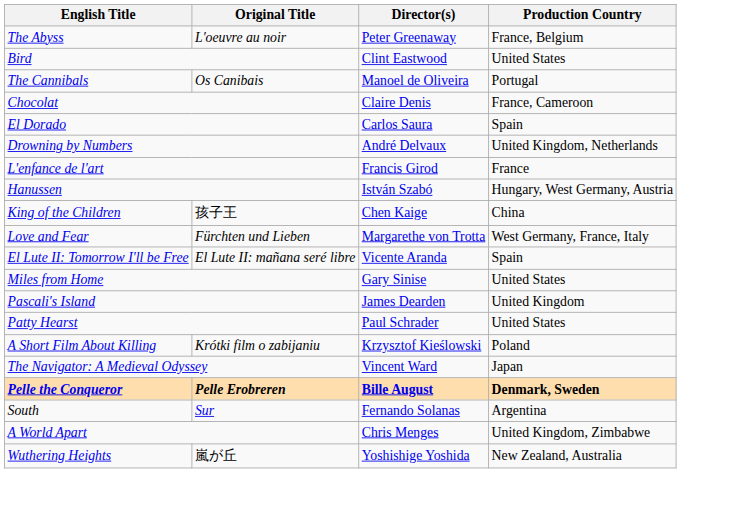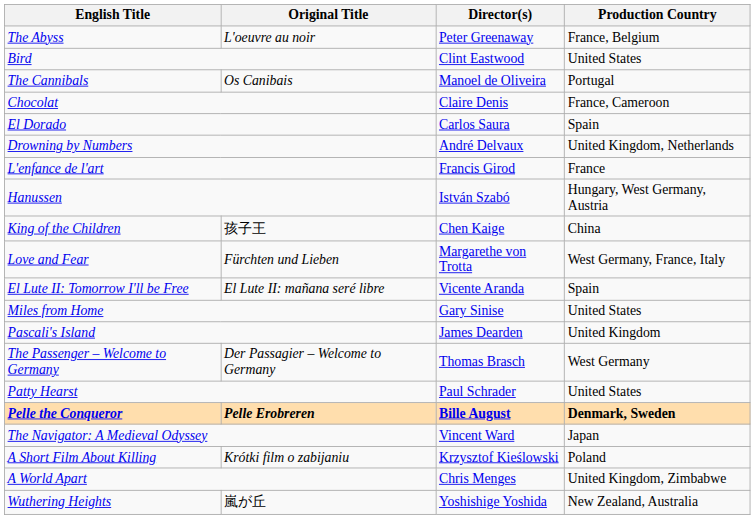 <table class="wikitable">
 <tr>
 <th>English Title</th>
 <th>Original Title</th>
 <th>Director(s)</th>
 <th>Production Country</th>
 </tr>
 <tr>
 <td><em><a href='#'>The Abyss</a></em></td>
 <td><em>L'oeuvre au noir</em></td>
 <td><a href='#'>Peter Greenaway</a></td>
 <td>France, Belgium</td>
 </tr>
 <tr>
 <td colspan="2"><em><a href='#'>Bird</a></em></td>
 <td><a href='#'>Clint Eastwood</a></td>
 <td>United States</td>
 </tr>
 <tr>
 <td><em><a href='#'>The Cannibals</a></em></td>
 <td><em>Os Canibais</em></td>
 <td><a href='#'>Manoel de Oliveira</a></td>
 <td>Portugal</td>
 </tr>
 <tr>
 <td colspan="2"><em><a href='#'>Chocolat</a></em></td>
 <td><a href='#'>Claire Denis</a></td>
 <td>France, Cameroon</td>
 </tr>
 <tr>
 <td colspan="2"><em><a href='#'>El Dorado</a></em></td>
 <td><a href='#'>Carlos Saura</a></td>
 <td>Spain</td>
 </tr>
 <tr>
 <td colspan="2"><em><a href='#'>Drowning by Numbers</a></em></td>
 <td><a href='#'>André Delvaux</a></td>
 <td>United Kingdom, Netherlands</td>
 </tr>
 <tr>
 <td colspan="2"><em><a href='#'>L'enfance de l'art</a></em></td>
 <td><a href='#'>Francis Girod</a></td>
 <td>France</td>
 </tr>
 <tr>
 <td colspan="2"><em><a href='#'>Hanussen</a></em></td>
 <td><a href='#'>István Szabó</a></td>
 <td>Hungary, West Germany, Austria</td>
 </tr>
 <tr>
 <td><em><a href='#'>King of the Children</a></em></td>
 <td>孩子王</td>
 <td><a href='#'>Chen Kaige</a></td>
 <td>China</td>
 </tr>
 <tr>
 <td><em><a href='#'>Love and Fear</a></em></td>
 <td><em>Fürchten und Lieben</em></td>
 <td><a href='#'>Margarethe von Trotta</a></td>
 <td>West Germany, France, Italy</td>
 </tr>
 <tr>
 <td><em><a href='#'>El Lute II: Tomorrow I'll be Free</a></em></td>
 <td><em>El Lute II: mañana seré libre</em></td>
 <td><a href='#'>Vicente Aranda</a></td>
 <td>Spain</td>
 </tr>
 <tr>
 <td colspan="2"><em><a href='#'>Miles from Home</a></em></td>
 <td><a href='#'>Gary Sinise</a></td>
 <td>United States</td>
 </tr>
 <tr>
 <td colspan="2"><em><a href='#'>Pascali's Island</a></em></td>
 <td><a href='#'>James Dearden</a></td>
 <td>United Kingdom</td>
 </tr>
 <tr>
+<td><em><a href='#'>The Passenger – Welcome to Germany</a></em></td>
+<td><em>Der Passagier – Welcome to Germany</em></td>
+<td><a href='#'>Thomas Brasch</a></td>
+<td>West Germany</td>
+</tr>
+<tr>
 <td colspan="2"><em><a href='#'>Patty Hearst</a></em></td>
 <td><a href='#'>Paul Schrader</a></td>
 <td>United States</td>
-</tr>
-<tr>
-<td><em><a href='#'>A Short Film About Killing</a></em></td>
-<td><em>Krótki film o zabijaniu</em></td>
-<td><a href='#'>Krzysztof Kieślowski</a></td>
-<td>Poland</td>
-</tr>
-<tr>
-<td colspan="2"><em><a href='#'>The Navigator: A Medieval Odyssey</a></em></td>
-<td><a href='#'>Vincent Ward</a></td>
-<td>Japan</td>
 </tr>
 <tr style="background:#FFDEAD;">
 <td><strong><em><a href='#'>Pelle the Conqueror</a></em></strong></td>
 <td><strong><em>Pelle Erobreren</em></strong></td>
 <td><strong><a href='#'>Bille August</a></strong></td>
 <td><strong>Denmark, Sweden</strong></td>
 </tr>
 <tr>
-<td><em>South</em></td>
-<td><em><a href='#'>Sur</a></em></td>
-<td><a href='#'>Fernando Solanas</a></td>
-<td>Argentina</td>
+<td colspan="2"><em><a href='#'>The Navigator: A Medieval Odyssey</a></em></td>
+<td><a href='#'>Vincent Ward</a></td>
+<td>Japan</td>
+</tr>
+<tr>
+<td><em><a href='#'>A Short Film About Killing</a></em></td>
+<td><em>Krótki film o zabijaniu</em></td>
+<td><a href='#'>Krzysztof Kieślowski</a></td>
+<td>Poland</td>
 </tr>
 <tr>
 <td colspan="2"><em><a href='#'>A World Apart</a></em></td>
 <td><a href='#'>Chris Menges</a></td>
 <td>United Kingdom, Zimbabwe</td>
 </tr>
 <tr>
 <td><em><a href='#'>Wuthering Heights</a></em></td>
 <td>嵐が丘</td>
 <td><a href='#'>Yoshishige Yoshida</a></td>
 <td>New Zealand, Australia</td>
 </tr>
 </table>
